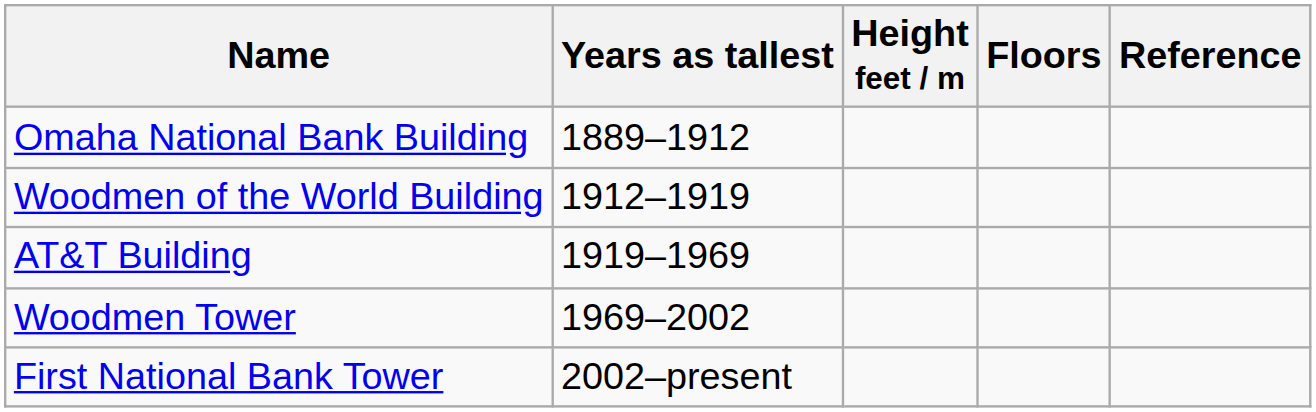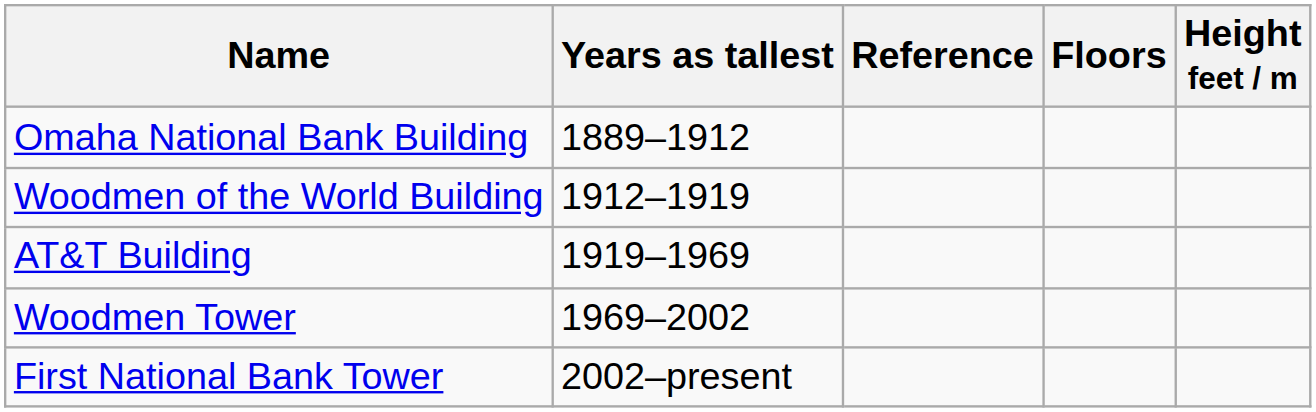 <table class="wikitable sortable" style>
 <tr>
 <th>Name</th>
 <th>Years as tallest</th>
+<th class="unsortable">Reference</th>
+<th>Floors</th>
 <th>Height<br><small>feet / m</small></th>
-<th>Floors</th>
-<th class="unsortable">Reference</th>
 </tr>
 <tr>
 <td><a href='#'>Omaha National Bank Building</a></td>
 <td>1889–1912</td>
 <td></td>
 <td></td>
 <td></td>
 </tr>
 <tr>
 <td><a href='#'>Woodmen of the World Building</a></td>
 <td>1912–1919</td>
 <td></td>
 <td></td>
 <td></td>
 </tr>
 <tr>
 <td><a href='#'>AT&T Building</a></td>
 <td>1919–1969</td>
 <td></td>
 <td></td>
 <td></td>
 </tr>
 <tr>
 <td><a href='#'>Woodmen Tower</a></td>
 <td>1969–2002</td>
 <td></td>
 <td></td>
 <td></td>
 </tr>
 <tr>
 <td><a href='#'>First National Bank Tower</a></td>
 <td>2002–present</td>
 <td></td>
 <td></td>
 <td></td>
 </tr>
 </table>
